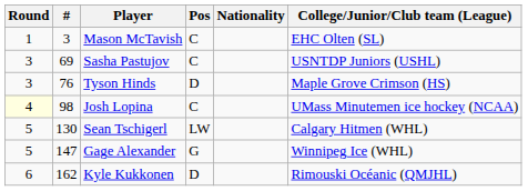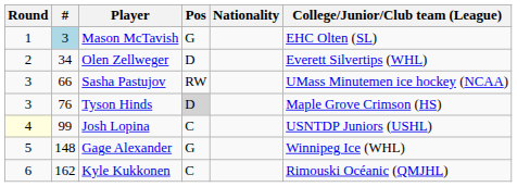 <table class="wikitable">
 <tr>
 <th>Round</th>
 <th>#</th>
 <th>Player</th>
 <th>Pos</th>
 <th>Nationality</th>
 <th>College/Junior/Club team (League)</th>
 </tr>
 <tr>
 <td style="text-align:center;">1</td>
-<td style="text-align:center;">3</td>
+<td style="background: lightblue; text-align:center;">3</td>
 <td><a href='#'>Mason McTavish</a></td>
-<td>C</td>
+<td>G</td>
 <td></td>
 <td><a href='#'>EHC Olten</a> (<a href='#'>SL</a>)</td>
 </tr>
 <tr>
+<td style="text-align:center;">2</td>
+<td style="text-align:center;">34</td>
+<td><a href='#'>Olen Zellweger</a></td>
+<td>D</td>
+<td></td>
+<td><a href='#'>Everett Silvertips</a> (<a href='#'>WHL</a>)</td>
+</tr>
+<tr>
 <td style="text-align:center;">3</td>
-<td style="text-align:center;">69</td>
+<td style="text-align:center;">66</td>
 <td><a href='#'>Sasha Pastujov</a></td>
+<td>RW</td>
+<td></td>
+<td><a href='#'>UMass Minutemen ice hockey</a> (<a href='#'>NCAA</a>)</td>
+</tr>
+<tr>
+<td style="text-align:center;">3</td>
+<td style="text-align:center;">76</td>
+<td><a href='#'>Tyson Hinds</a></td>
+<td style="background: lightgrey;">D</td>
+<td></td>
+<td><a href='#'>Maple Grove Crimson</a> (<a href='#'>HS</a>)</td>
+</tr>
+<tr>
+<td style="background: lightyellow; text-align:center;">4</td>
+<td style="text-align:center;">99</td>
+<td><a href='#'>Josh Lopina</a></td>
 <td>C</td>
 <td></td>
 <td><a href='#'>USNTDP Juniors</a> (<a href='#'>USHL</a>)</td>
 </tr>
 <tr>
-<td style="text-align:center;">3</td>
-<td style="text-align:center;">76</td>
-<td><a href='#'>Tyson Hinds</a></td>
-<td>D</td>
-<td></td>
-<td><a href='#'>Maple Grove Crimson</a> (<a href='#'>HS</a>)</td>
-</tr>
-<tr>
-<td style="background: lightyellow; text-align:center;">4</td>
-<td style="text-align:center;">98</td>
-<td><a href='#'>Josh Lopina</a></td>
-<td>C</td>
-<td></td>
-<td><a href='#'>UMass Minutemen ice hockey</a> (<a href='#'>NCAA</a>)</td>
-</tr>
-<tr>
 <td style="text-align:center;">5</td>
-<td style="text-align:center;">130</td>
-<td><a href='#'>Sean Tschigerl</a></td>
-<td>LW</td>
-<td></td>
-<td><a href='#'>Calgary Hitmen</a> (WHL)</td>
-</tr>
-<tr>
-<td style="text-align:center;">5</td>
-<td style="text-align:center;">147</td>
+<td style="text-align:center;">148</td>
 <td><a href='#'>Gage Alexander</a></td>
 <td>G</td>
 <td></td>
 <td><a href='#'>Winnipeg Ice</a> (WHL)</td>
 </tr>
 <tr>
 <td style="text-align:center;">6</td>
 <td style="text-align:center;">162</td>
 <td><a href='#'>Kyle Kukkonen</a></td>
-<td>D</td>
+<td>C</td>
 <td></td>
 <td><a href='#'>Rimouski Océanic</a> (<a href='#'>QMJHL</a>)</td>
 </tr>
 </table>
